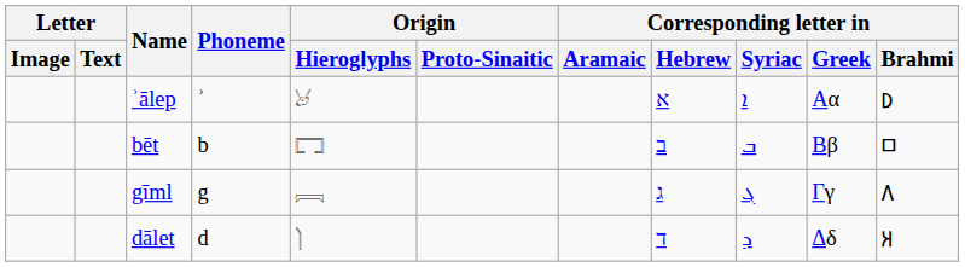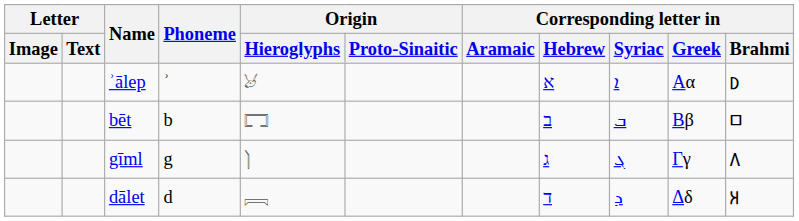 <table class="wikitable" id="letters_chart">
 <tr>
 <th colspan="2">Letter</th>
 <th rowspan="2">Name</th>
 <th rowspan="2"><a href='#'>Phoneme</a></th>
 <th colspan="2">Origin</th>
 <th colspan="12">Corresponding letter in</th>
 </tr>
 <tr>
 <th>Image</th>
 <th>Text</th>
 <th><a href='#'>Hieroglyphs</a></th>
 <th><a href='#'>Proto-Sinaitic</a></th>
 <th><a href='#'>Aramaic</a></th>
 <th><a href='#'>Hebrew</a></th>
 <th><a href='#'>Syriac</a></th>
 <th><a href='#'>Greek</a></th>
 <th>Brahmi</th>
 </tr>
 <tr>
 <td></td>
 <td></td>
 <td><a href='#'>ʾālep</a></td>
 <td>ʾ </td>
 <td>𓃾</td>
 <td></td>
 <td></td>
 <td><a href='#'>א</a></td>
 <td><a href='#'>ܐ</a></td>
 <td><a href='#'>Α</a>α</td>
 <td>𑀥</td>
 </tr>
 <tr>
 <td></td>
 <td></td>
 <td><a href='#'>bēt</a></td>
 <td>b </td>
 <td>𓉐</td>
 <td></td>
 <td></td>
 <td><a href='#'>ב</a></td>
 <td><a href='#'>ܒ</a></td>
 <td><a href='#'>Β</a>β</td>
 <td>𑀩</td>
 </tr>
 <tr>
 <td></td>
 <td></td>
 <td><a href='#'>gīml</a></td>
 <td>g </td>
-<td>𓇯</td>
+<td>𓌙</td>
 <td></td>
 <td></td>
 <td><a href='#'>ג</a></td>
 <td><a href='#'>ܓ</a></td>
 <td><a href='#'>Γ</a>γ</td>
 <td>𑀕</td>
 </tr>
 <tr>
 <td></td>
 <td></td>
 <td><a href='#'>dālet</a></td>
 <td>d </td>
-<td>𓌙</td>
+<td>𓇯</td>
 <td> </td>
 <td></td>
 <td><a href='#'>ד</a></td>
 <td><a href='#'>ܕ</a></td>
 <td><a href='#'>Δ</a>δ</td>
 <td>𑀅</td>
 </tr>
 </table>
